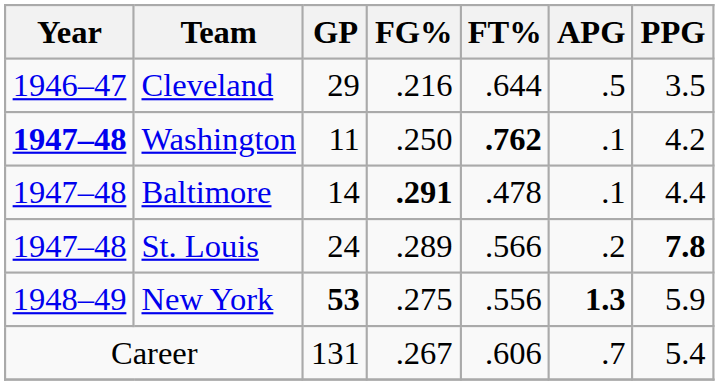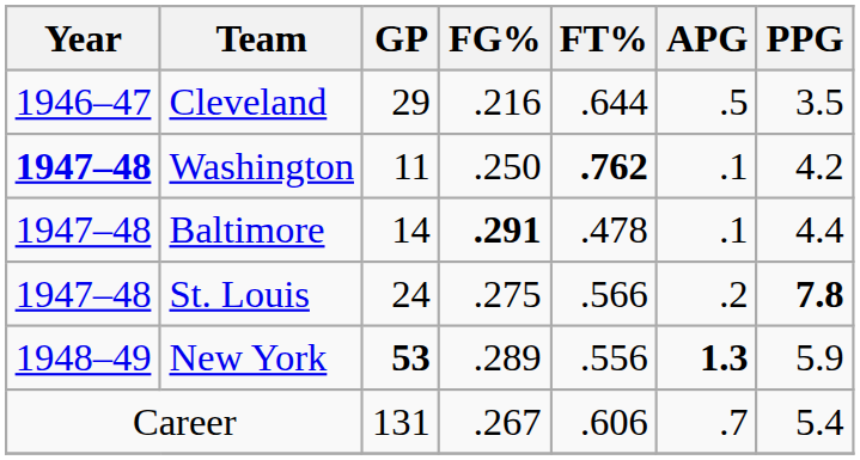 <table class="wikitable sortable" style="font-size:95%; text-align:right;">
 <tr>
 <th>Year</th>
 <th>Team</th>
 <th>GP</th>
 <th>FG%</th>
 <th>FT%</th>
 <th>APG</th>
 <th>PPG</th>
 </tr>
 <tr>
 <td style="text-align:left;"><a href='#'>1946–47</a></td>
 <td style="text-align:left;"><a href='#'>Cleveland</a></td>
 <td>29</td>
 <td>.216</td>
 <td>.644</td>
 <td>.5</td>
 <td>3.5</td>
 </tr>
 <tr>
 <td style="text-align:left;"><strong><a href='#'>1947–48</a></strong></td>
 <td style="text-align:left;"><a href='#'>Washington</a></td>
 <td>11</td>
 <td>.250</td>
 <td><strong>.762</strong></td>
 <td>.1</td>
 <td>4.2</td>
 </tr>
 <tr>
 <td style="text-align:left;"><a href='#'>1947–48</a></td>
 <td style="text-align:left;"><a href='#'>Baltimore</a></td>
 <td>14</td>
 <td><strong>.291</strong></td>
 <td>.478</td>
 <td>.1</td>
 <td>4.4</td>
 </tr>
 <tr>
 <td style="text-align:left;"><a href='#'>1947–48</a></td>
 <td style="text-align:left;"><a href='#'>St. Louis</a></td>
 <td>24</td>
-<td>.289</td>
+<td>.275</td>
 <td>.566</td>
 <td>.2</td>
 <td><strong>7.8</strong></td>
 </tr>
 <tr>
 <td style="text-align:left;"><a href='#'>1948–49</a></td>
 <td style="text-align:left;"><a href='#'>New York</a></td>
 <td><strong>53</strong></td>
-<td>.275</td>
+<td>.289</td>
 <td>.556</td>
 <td><strong>1.3</strong></td>
 <td>5.9</td>
 </tr>
 <tr>
 <td style="text-align:center;" colspan="2">Career</td>
 <td>131</td>
 <td>.267</td>
 <td>.606</td>
 <td>.7</td>
 <td>5.4</td>
 </tr>
 <tr>
 </tr>
 </table>
